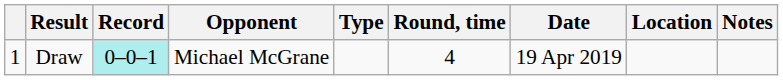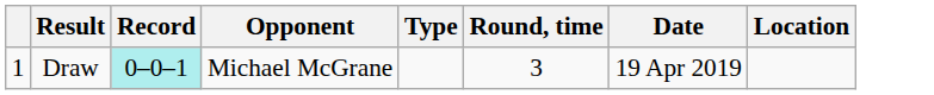 <table class="wikitable" style="text-align:center; font-size:95%">
 <tr>
 <th></th>
 <th>Result</th>
 <th>Record</th>
 <th>Opponent</th>
 <th>Type</th>
 <th>Round, time</th>
 <th>Date</th>
 <th>Location</th>
-<th>Notes</th>
 </tr>
 <tr>
 <td>1</td>
 <td>Draw</td>
 <td style="background: paleturquoise;">0–0–1</td>
 <td style="text-align:left;">Michael McGrane</td>
 <td></td>
-<td>4</td>
+<td>3</td>
 <td>19 Apr 2019</td>
 <td style="text-align:left;"></td>
-<td></td>
 </tr>
 </table>
